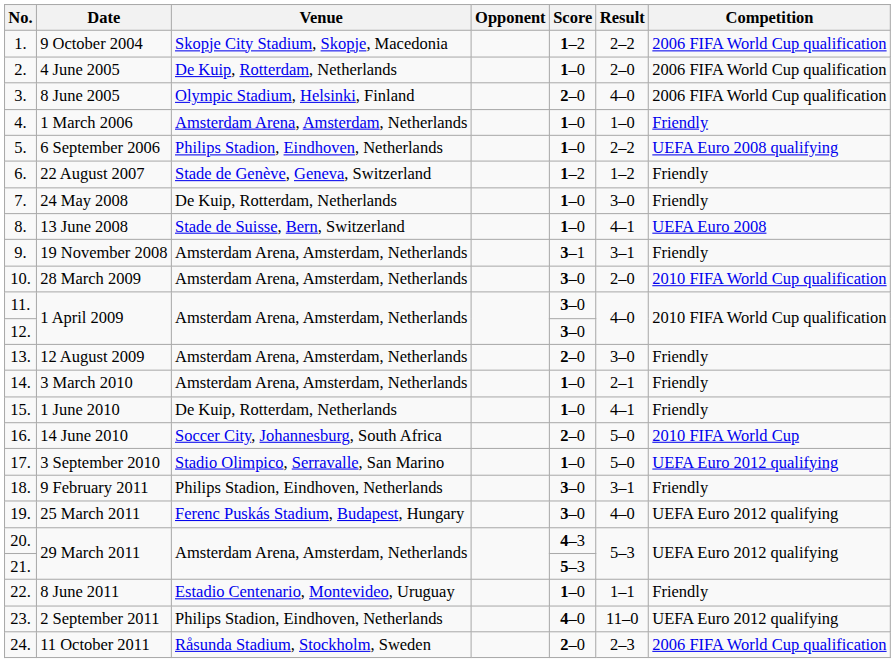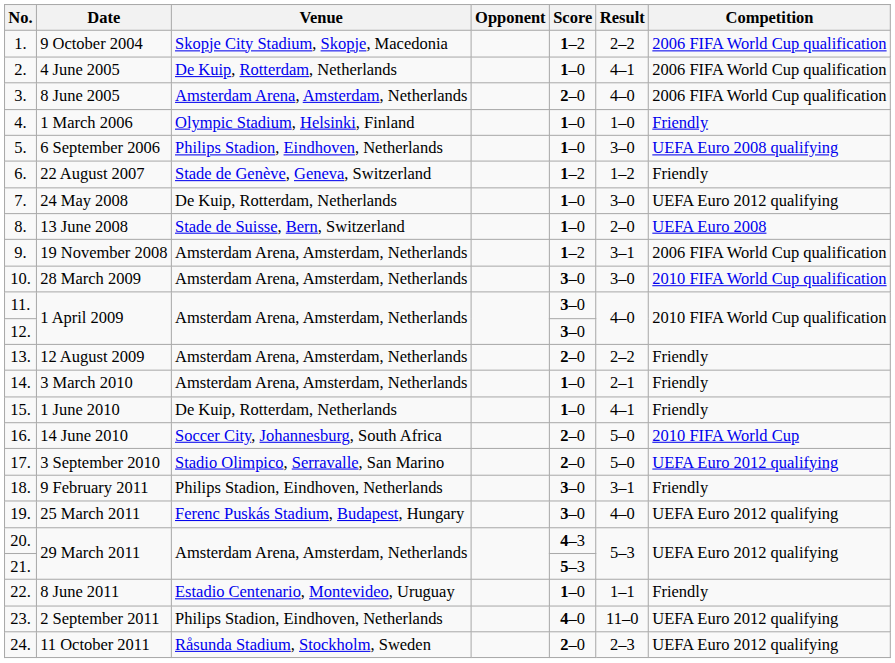 <table class="wikitable">
 <tr>
 <th>No.</th>
 <th>Date</th>
 <th>Venue</th>
 <th>Opponent</th>
 <th>Score</th>
 <th>Result</th>
 <th>Competition</th>
 </tr>
 <tr>
 <td align="center">1.</td>
 <td>9 October 2004</td>
 <td><a href='#'>Skopje City Stadium</a>, <a href='#'>Skopje</a>, Macedonia</td>
 <td></td>
 <td align="center"><strong>1</strong>–2</td>
 <td align="center">2–2</td>
 <td><a href='#'>2006 FIFA World Cup qualification</a></td>
 </tr>
 <tr>
 <td align="center">2.</td>
 <td>4 June 2005</td>
 <td><a href='#'>De Kuip</a>, <a href='#'>Rotterdam</a>, Netherlands</td>
 <td></td>
 <td align="center"><strong>1</strong>–0</td>
-<td align="center">2–0</td>
+<td align="center">4–1</td>
 <td>2006 FIFA World Cup qualification</td>
 </tr>
 <tr>
 <td align="center">3.</td>
 <td>8 June 2005</td>
-<td><a href='#'>Olympic Stadium</a>, <a href='#'>Helsinki</a>, Finland</td>
+<td><a href='#'>Amsterdam Arena</a>, <a href='#'>Amsterdam</a>, Netherlands</td>
 <td></td>
 <td align="center"><strong>2</strong>–0</td>
 <td align="center">4–0</td>
 <td>2006 FIFA World Cup qualification</td>
 </tr>
 <tr>
 <td align="center">4.</td>
 <td>1 March 2006</td>
-<td><a href='#'>Amsterdam Arena</a>, <a href='#'>Amsterdam</a>, Netherlands</td>
+<td><a href='#'>Olympic Stadium</a>, <a href='#'>Helsinki</a>, Finland</td>
 <td></td>
 <td align="center"><strong>1</strong>–0</td>
 <td align="center">1–0</td>
 <td><a href='#'>Friendly</a></td>
 </tr>
 <tr>
 <td align="center">5.</td>
 <td>6 September 2006</td>
 <td><a href='#'>Philips Stadion</a>, <a href='#'>Eindhoven</a>, Netherlands</td>
 <td></td>
 <td align="center"><strong>1</strong>–0</td>
-<td align="center">2–2</td>
+<td align="center">3–0</td>
 <td><a href='#'>UEFA Euro 2008 qualifying</a></td>
 </tr>
 <tr>
 <td align="center">6.</td>
 <td>22 August 2007</td>
 <td><a href='#'>Stade de Genève</a>, <a href='#'>Geneva</a>, Switzerland</td>
 <td></td>
 <td align="center"><strong>1</strong>–2</td>
 <td align="center">1–2</td>
 <td>Friendly</td>
 </tr>
 <tr>
 <td align="center">7.</td>
 <td>24 May 2008</td>
 <td>De Kuip, Rotterdam, Netherlands</td>
 <td></td>
 <td align="center"><strong>1</strong>–0</td>
 <td align="center">3–0</td>
-<td>Friendly</td>
+<td>UEFA Euro 2012 qualifying</td>
 </tr>
 <tr>
 <td align="center">8.</td>
 <td>13 June 2008</td>
 <td><a href='#'>Stade de Suisse</a>, <a href='#'>Bern</a>, Switzerland</td>
 <td></td>
 <td align="center"><strong>1</strong>–0</td>
-<td align="center">4–1</td>
+<td align="center">2–0</td>
 <td><a href='#'>UEFA Euro 2008</a></td>
 </tr>
 <tr>
 <td align="center">9.</td>
 <td>19 November 2008</td>
 <td>Amsterdam Arena, Amsterdam, Netherlands</td>
 <td></td>
-<td align="center"><strong>3</strong>–1</td>
+<td align="center"><strong>1</strong>–2</td>
 <td align="center">3–1</td>
-<td>Friendly</td>
+<td>2006 FIFA World Cup qualification</td>
 </tr>
 <tr>
 <td align="center">10.</td>
 <td>28 March 2009</td>
 <td>Amsterdam Arena, Amsterdam, Netherlands</td>
 <td></td>
 <td align="center"><strong>3</strong>–0</td>
-<td align="center">2–0</td>
+<td align="center">3–0</td>
 <td><a href='#'>2010 FIFA World Cup qualification</a></td>
 </tr>
 <tr>
 <td align="center">11.</td>
 <td rowspan="2">1 April 2009</td>
 <td rowspan="2">Amsterdam Arena, Amsterdam, Netherlands</td>
 <td rowspan="2"></td>
 <td align="center"><strong>3</strong>–0</td>
 <td rowspan="2" align="center">4–0</td>
 <td rowspan="2">2010 FIFA World Cup qualification</td>
 </tr>
 <tr>
 <td align="center">12.</td>
 <td align="center"><strong>3</strong>–0</td>
 </tr>
 <tr>
 <td align="center">13.</td>
 <td>12 August 2009</td>
 <td>Amsterdam Arena, Amsterdam, Netherlands</td>
 <td></td>
 <td align="center"><strong>2</strong>–0</td>
-<td align="center">3–0</td>
+<td align="center">2–2</td>
 <td>Friendly</td>
 </tr>
 <tr>
 <td align="center">14.</td>
 <td>3 March 2010</td>
 <td>Amsterdam Arena, Amsterdam, Netherlands</td>
 <td></td>
 <td align="center"><strong>1</strong>–0</td>
 <td align="center">2–1</td>
 <td>Friendly</td>
 </tr>
 <tr>
 <td align="center">15.</td>
 <td>1 June 2010</td>
 <td>De Kuip, Rotterdam, Netherlands</td>
 <td></td>
 <td align="center"><strong>1</strong>–0</td>
 <td align="center">4–1</td>
 <td>Friendly</td>
 </tr>
 <tr>
 <td align="center">16.</td>
 <td>14 June 2010</td>
 <td><a href='#'>Soccer City</a>, <a href='#'>Johannesburg</a>, South Africa</td>
 <td></td>
 <td align="center"><strong>2</strong>–0</td>
 <td align="center">5–0</td>
 <td><a href='#'>2010 FIFA World Cup</a></td>
 </tr>
 <tr>
 <td align="center">17.</td>
 <td>3 September 2010</td>
 <td><a href='#'>Stadio Olimpico</a>, <a href='#'>Serravalle</a>, San Marino</td>
 <td></td>
-<td align="center"><strong>1</strong>–0</td>
+<td align="center"><strong>2</strong>–0</td>
 <td align="center">5–0</td>
 <td><a href='#'>UEFA Euro 2012 qualifying</a></td>
 </tr>
 <tr>
 <td align="center">18.</td>
 <td>9 February 2011</td>
 <td>Philips Stadion, Eindhoven, Netherlands</td>
 <td></td>
 <td align="center"><strong>3</strong>–0</td>
 <td align="center">3–1</td>
 <td>Friendly</td>
 </tr>
 <tr>
 <td align="center">19.</td>
 <td>25 March 2011</td>
 <td><a href='#'>Ferenc Puskás Stadium</a>, <a href='#'>Budapest</a>, Hungary</td>
 <td></td>
 <td align="center"><strong>3</strong>–0</td>
 <td align="center">4–0</td>
 <td>UEFA Euro 2012 qualifying</td>
 </tr>
 <tr>
 <td align="center">20.</td>
 <td rowspan="2">29 March 2011</td>
 <td rowspan="2">Amsterdam Arena, Amsterdam, Netherlands</td>
 <td rowspan="2"></td>
 <td align="center"><strong>4</strong>–3</td>
 <td rowspan="2" align="center">5–3</td>
 <td rowspan="2">UEFA Euro 2012 qualifying</td>
 </tr>
 <tr>
 <td align="center">21.</td>
 <td align="center"><strong>5</strong>–3</td>
 </tr>
 <tr>
 <td align="center">22.</td>
 <td>8 June 2011</td>
 <td><a href='#'>Estadio Centenario</a>, <a href='#'>Montevideo</a>, Uruguay</td>
 <td></td>
 <td align="center"><strong>1</strong>–0</td>
 <td align="center">1–1</td>
 <td>Friendly</td>
 </tr>
 <tr>
 <td align="center">23.</td>
 <td>2 September 2011</td>
 <td>Philips Stadion, Eindhoven, Netherlands</td>
 <td></td>
 <td align="center"><strong>4</strong>–0</td>
 <td align="center">11–0</td>
 <td>UEFA Euro 2012 qualifying</td>
 </tr>
 <tr>
 <td align="center">24.</td>
 <td>11 October 2011</td>
 <td><a href='#'>Råsunda Stadium</a>, <a href='#'>Stockholm</a>, Sweden</td>
 <td></td>
 <td align="center"><strong>2</strong>–0</td>
 <td align="center">2–3</td>
-<td><a href='#'>2006 FIFA World Cup qualification</a></td>
+<td>UEFA Euro 2012 qualifying</td>
 </tr>
 </table>
